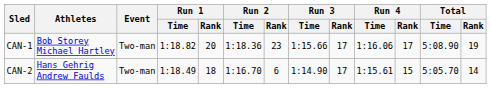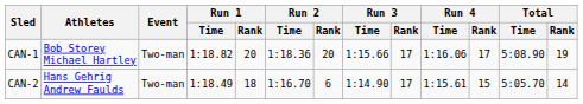 <table class="wikitable" border="1" style="font-size:90%">
 <tr>
 <th rowspan="2">Sled</th>
 <th rowspan="2">Athletes</th>
 <th rowspan="2">Event</th>
 <th colspan="2">Run 1</th>
 <th colspan="2">Run 2</th>
 <th colspan="2">Run 3</th>
 <th colspan="2">Run 4</th>
 <th colspan="2">Total</th>
 </tr>
 <tr>
 <th>Time</th>
 <th>Rank</th>
 <th>Time</th>
 <th>Rank</th>
 <th>Time</th>
 <th>Rank</th>
 <th>Time</th>
 <th>Rank</th>
 <th>Time</th>
 <th>Rank</th>
 </tr>
 <tr>
 <td align="center">CAN-1</td>
 <td><a href='#'>Bob Storey</a><br><a href='#'>Michael Hartley</a></td>
 <td>Two-man</td>
 <td align="center">1:18.82</td>
 <td align="center">20</td>
 <td align="center">1:18.36</td>
-<td align="center">23</td>
+<td align="center">20</td>
 <td align="center">1:15.66</td>
 <td align="center">17</td>
 <td align="center">1:16.06</td>
 <td align="center">17</td>
 <td align="center">5:08.90</td>
 <td align="center">19</td>
 </tr>
 <tr>
 <td align="center">CAN-2</td>
 <td><a href='#'>Hans Gehrig</a><br><a href='#'>Andrew Faulds</a></td>
 <td>Two-man</td>
 <td align="center">1:18.49</td>
 <td align="center">18</td>
 <td align="center">1:16.70</td>
 <td align="center">6</td>
 <td align="center">1:14.90</td>
 <td align="center">17</td>
 <td align="center">1:15.61</td>
 <td align="center">15</td>
 <td align="center">5:05.70</td>
 <td align="center">14</td>
 </tr>
 </table>
